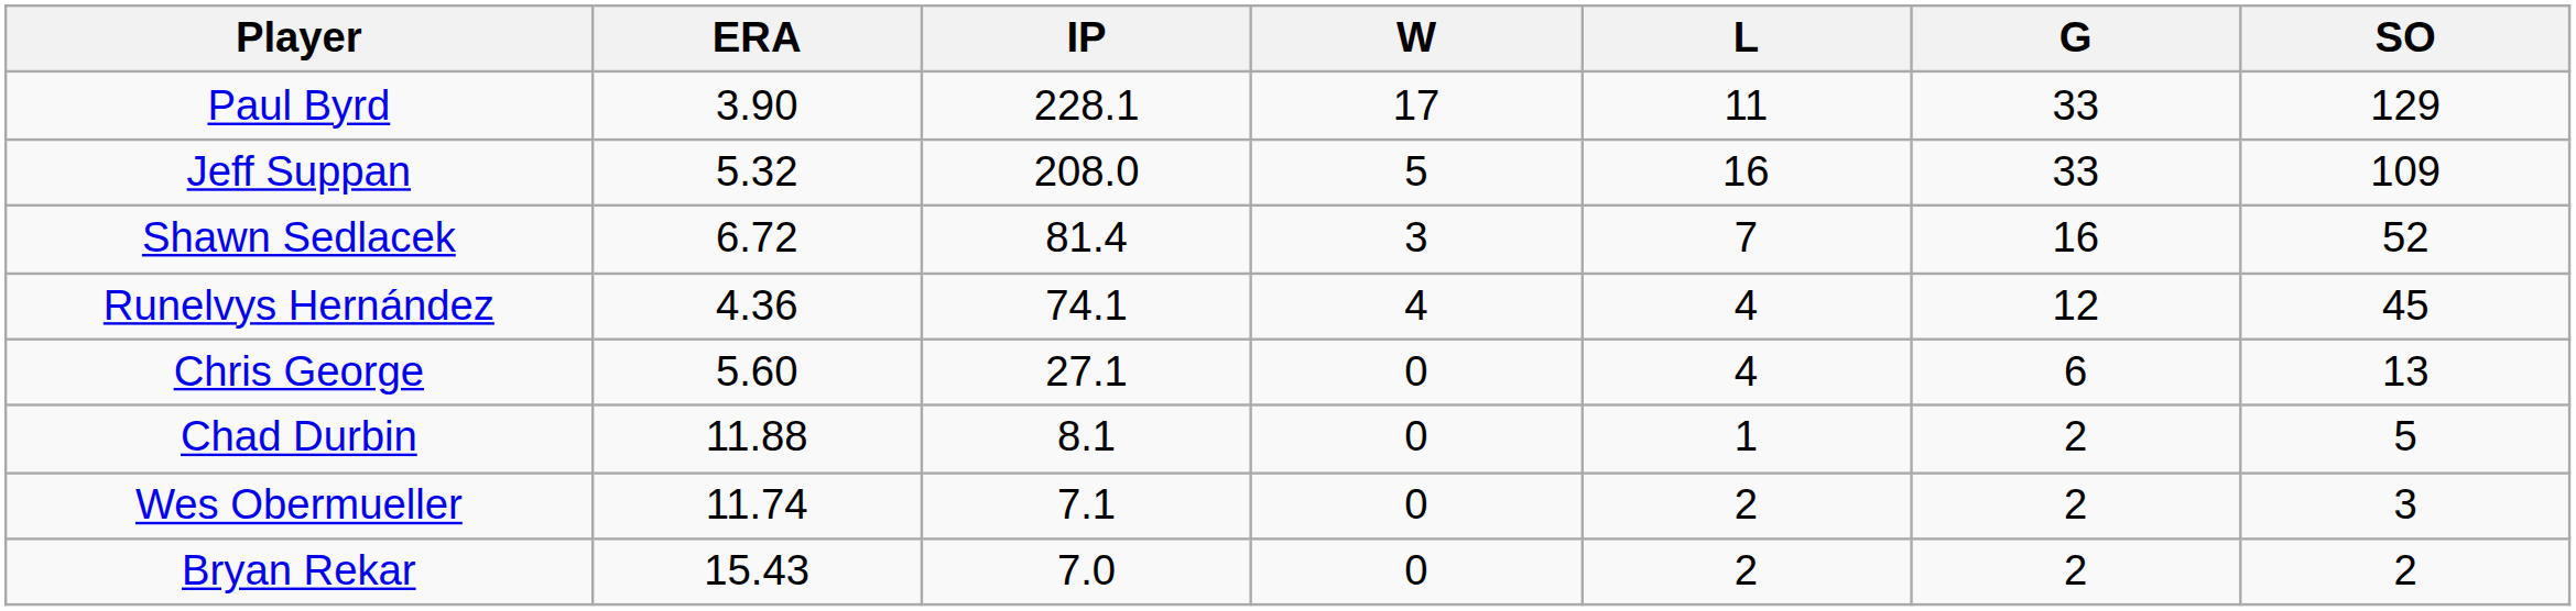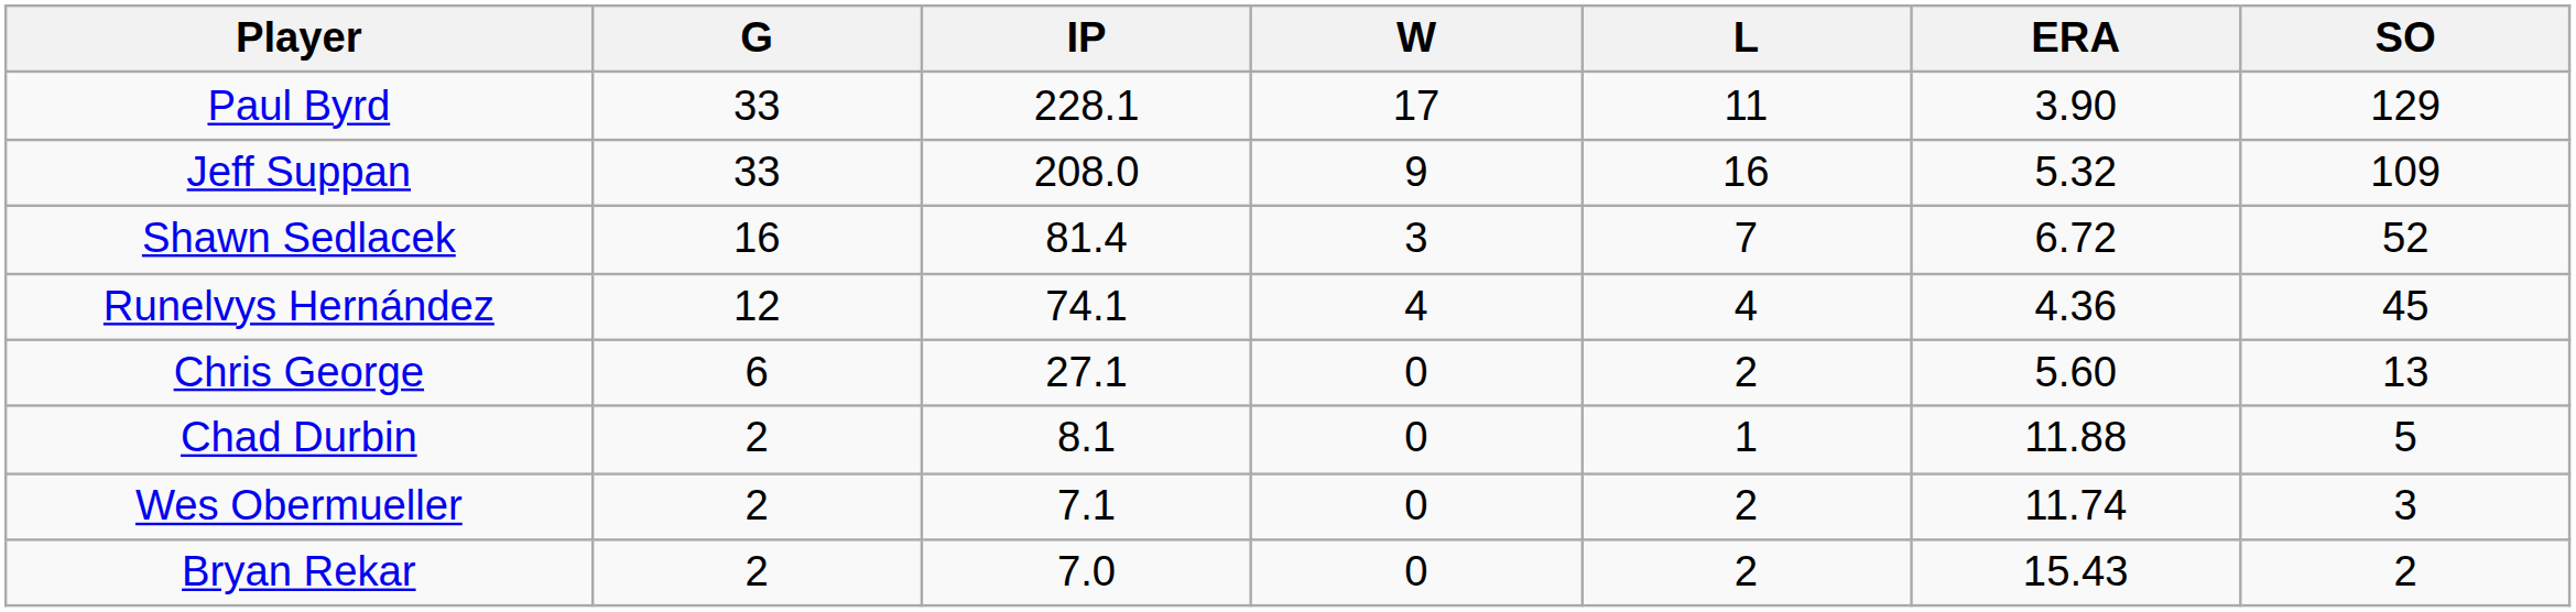 <table class="wikitable sortable">
 <tr>
 <th bgcolor="#DDDDFF" width="16%">Player</th>
-<th bgcolor="#DDDDFF" width="9%">ERA</th>
+<th bgcolor="#DDDDFF" width="9%">G</th>
 <th bgcolor="#DDDDFF" width="9%">IP</th>
 <th bgcolor="#DDDDFF" width="9%">W</th>
 <th bgcolor="#DDDDFF" width="9%">L</th>
-<th bgcolor="#DDDDFF" width="9%">G</th>
+<th bgcolor="#DDDDFF" width="9%">ERA</th>
 <th bgcolor="#DDDDFF" width="9%">SO</th>
 </tr>
 <tr align="center">
 <td><a href='#'>Paul Byrd</a></td>
-<td>3.90</td>
+<td>33</td>
 <td>228.1</td>
 <td>17</td>
 <td>11</td>
-<td>33</td>
+<td>3.90</td>
 <td>129</td>
 </tr>
 <tr align=center>
 <td><a href='#'>Jeff Suppan</a></td>
+<td>33</td>
+<td>208.0</td>
+<td>9</td>
+<td>16</td>
 <td>5.32</td>
-<td>208.0</td>
-<td>5</td>
-<td>16</td>
-<td>33</td>
 <td>109</td>
 </tr>
 <tr align=center>
 <td><a href='#'>Shawn Sedlacek</a></td>
-<td>6.72</td>
+<td>16</td>
 <td>81.4</td>
 <td>3</td>
 <td>7</td>
-<td>16</td>
+<td>6.72</td>
 <td>52</td>
 </tr>
 <tr align=center>
 <td><a href='#'>Runelvys Hernández</a></td>
-<td>4.36</td>
+<td>12</td>
 <td>74.1</td>
 <td>4</td>
 <td>4</td>
-<td>12</td>
+<td>4.36</td>
 <td>45</td>
 </tr>
 <tr align=center>
 <td><a href='#'>Chris George</a></td>
-<td>5.60</td>
+<td>6</td>
 <td>27.1</td>
 <td>0</td>
-<td>4</td>
-<td>6</td>
+<td>2</td>
+<td>5.60</td>
 <td>13</td>
 </tr>
 <tr align=center>
 <td><a href='#'>Chad Durbin</a></td>
-<td>11.88</td>
+<td>2</td>
 <td>8.1</td>
 <td>0</td>
 <td>1</td>
-<td>2</td>
+<td>11.88</td>
 <td>5</td>
 </tr>
 <tr align=center>
 <td><a href='#'>Wes Obermueller</a></td>
-<td>11.74</td>
+<td>2</td>
 <td>7.1</td>
 <td>0</td>
 <td>2</td>
-<td>2</td>
+<td>11.74</td>
 <td>3</td>
 </tr>
 <tr align=center>
 <td><a href='#'>Bryan Rekar</a></td>
-<td>15.43</td>
+<td>2</td>
 <td>7.0</td>
 <td>0</td>
 <td>2</td>
-<td>2</td>
+<td>15.43</td>
 <td>2</td>
 </tr>
 </table>
